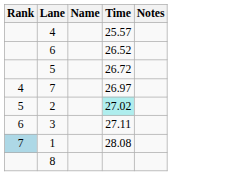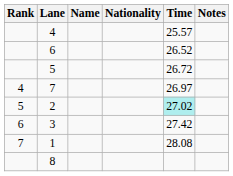 <table class="wikitable sortable" style="text-align:center">
 <tr>
 <th>Rank</th>
 <th>Lane</th>
 <th>Name</th>
+<th>Nationality</th>
 <th>Time</th>
 <th>Notes</th>
 </tr>
 <tr>
 <td></td>
 <td>4</td>
+<td align=left></td>
 <td align=left></td>
 <td>25.57</td>
 <td></td>
 </tr>
 <tr>
 <td></td>
 <td>6</td>
 <td align=left></td>
+<td align=left></td>
 <td>26.52</td>
 <td></td>
 </tr>
 <tr>
 <td></td>
 <td>5</td>
+<td align=left></td>
 <td align=left></td>
 <td>26.72</td>
 <td></td>
 </tr>
 <tr>
 <td>4</td>
 <td>7</td>
 <td align=left></td>
+<td align=left></td>
 <td>26.97</td>
 <td></td>
 </tr>
 <tr>
 <td>5</td>
 <td>2</td>
+<td align=left></td>
 <td align=left></td>
 <td style="background: paleturquoise;">27.02</td>
 <td></td>
 </tr>
 <tr>
 <td>6</td>
 <td>3</td>
 <td align=left></td>
-<td>27.11</td>
+<td align=left></td>
+<td>27.42</td>
 <td></td>
 </tr>
 <tr>
-<td style="background: lightblue;">7</td>
+<td>7</td>
 <td>1</td>
+<td align=left></td>
 <td align=left></td>
 <td>28.08</td>
 <td></td>
 </tr>
 <tr>
 <td></td>
 <td>8</td>
 <td align=left></td>
+<td align=left></td>
 <td></td>
 <td><strong></strong></td>
 </tr>
 </table>
